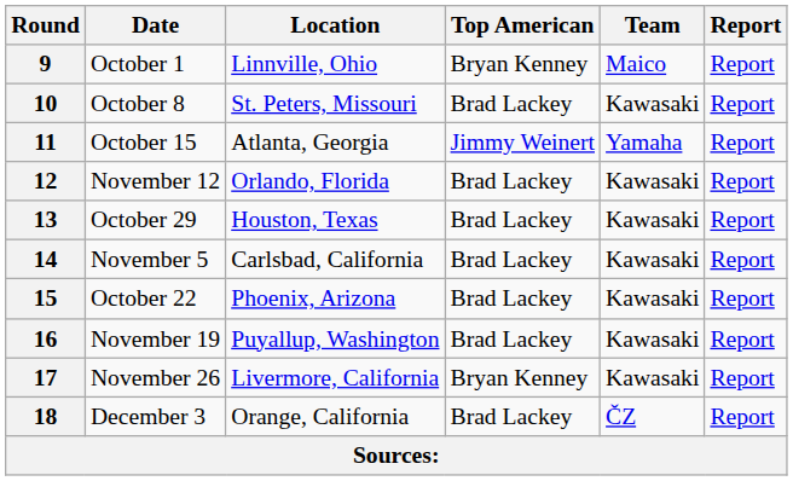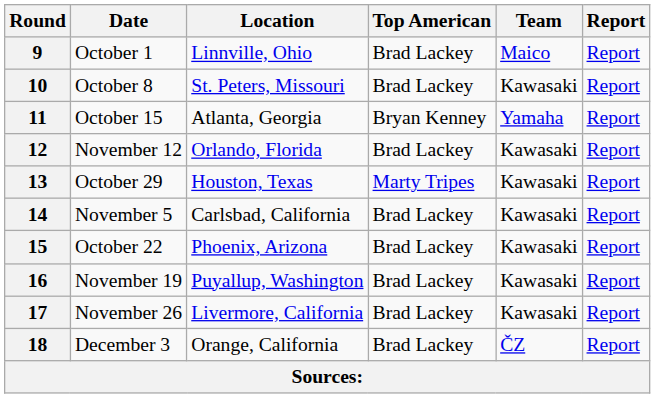 <table class="wikitable" style="font-size: 95%;">
 <tr>
 <th align=center>Round</th>
 <th align=center>Date</th>
 <th align=center>Location</th>
 <th align=center>Top American</th>
 <th align=center>Team</th>
 <th align=center>Report</th>
 </tr>
 <tr>
 <th>9</th>
 <td>October 1</td>
 <td><a href='#'>Linnville, Ohio</a></td>
-<td> Bryan Kenney</td>
+<td> Brad Lackey</td>
 <td><a href='#'>Maico</a></td>
 <td><a href='#'>Report</a></td>
 </tr>
 <tr>
 <th>10</th>
 <td>October 8</td>
 <td><a href='#'>St. Peters, Missouri</a></td>
 <td> Brad Lackey</td>
 <td>Kawasaki</td>
 <td><a href='#'>Report</a></td>
 </tr>
 <tr>
 <th>11</th>
 <td>October 15</td>
 <td>Atlanta, Georgia</td>
-<td> <a href='#'>Jimmy Weinert</a></td>
+<td> Bryan Kenney</td>
 <td><a href='#'>Yamaha</a></td>
 <td><a href='#'>Report</a></td>
 </tr>
 <tr>
 <th>12</th>
 <td>November 12</td>
 <td><a href='#'>Orlando, Florida</a></td>
 <td> Brad Lackey</td>
 <td>Kawasaki</td>
 <td><a href='#'>Report</a></td>
 </tr>
 <tr>
 <th>13</th>
 <td>October 29</td>
 <td><a href='#'>Houston, Texas</a></td>
-<td> Brad Lackey</td>
+<td> <a href='#'>Marty Tripes</a></td>
 <td>Kawasaki</td>
 <td><a href='#'>Report</a></td>
 </tr>
 <tr>
 <th>14</th>
 <td>November 5</td>
 <td>Carlsbad, California</td>
 <td> Brad Lackey</td>
 <td>Kawasaki</td>
 <td><a href='#'>Report</a></td>
 </tr>
 <tr>
 <th>15</th>
 <td>October 22</td>
 <td><a href='#'>Phoenix, Arizona</a></td>
 <td> Brad Lackey</td>
 <td>Kawasaki</td>
 <td><a href='#'>Report</a></td>
 </tr>
 <tr>
 <th>16</th>
 <td>November 19</td>
 <td><a href='#'>Puyallup, Washington</a></td>
 <td> Brad Lackey</td>
 <td>Kawasaki</td>
 <td><a href='#'>Report</a></td>
 </tr>
 <tr>
 <th>17</th>
 <td>November 26</td>
 <td><a href='#'>Livermore, California</a></td>
-<td> Bryan Kenney</td>
+<td> Brad Lackey</td>
 <td>Kawasaki</td>
 <td><a href='#'>Report</a></td>
 </tr>
 <tr>
 <th>18</th>
 <td>December 3</td>
 <td>Orange, California</td>
 <td> Brad Lackey</td>
 <td><a href='#'>ČZ</a></td>
 <td><a href='#'>Report</a></td>
 </tr>
 <tr>
 <th colspan=6>Sources:</th>
 </tr>
 </table>
